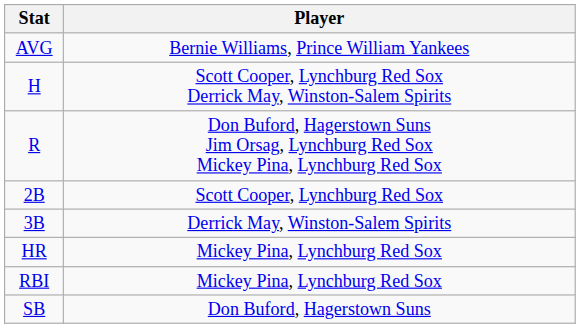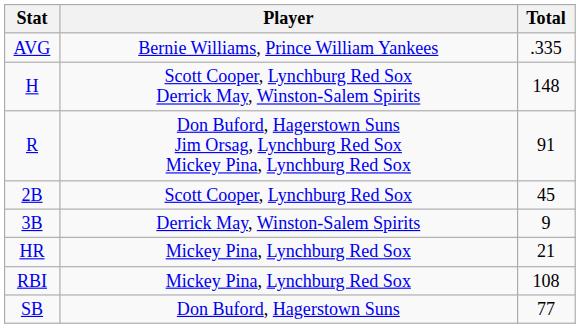 <table class="wikitable" width="40%" style="text-align:center;">
 <tr>
 <th width="5%">Stat</th>
 <th width="60%">Player</th>
+<th width="5%">Total</th>
 </tr>
 <tr>
 <td><a href='#'>AVG</a></td>
 <td><a href='#'>Bernie Williams</a>, <a href='#'>Prince William Yankees</a></td>
+<td>.335</td>
 </tr>
 <tr>
 <td><a href='#'>H</a></td>
 <td><a href='#'>Scott Cooper</a>, <a href='#'>Lynchburg Red Sox</a> <br> <a href='#'>Derrick May</a>, <a href='#'>Winston-Salem Spirits</a></td>
+<td>148</td>
 </tr>
 <tr>
 <td><a href='#'>R</a></td>
 <td><a href='#'>Don Buford</a>, <a href='#'>Hagerstown Suns</a> <br> <a href='#'>Jim Orsag</a>, <a href='#'>Lynchburg Red Sox</a> <br> <a href='#'>Mickey Pina</a>, <a href='#'>Lynchburg Red Sox</a></td>
+<td>91</td>
 </tr>
 <tr>
 <td><a href='#'>2B</a></td>
 <td><a href='#'>Scott Cooper</a>, <a href='#'>Lynchburg Red Sox</a></td>
+<td>45</td>
 </tr>
 <tr>
 <td><a href='#'>3B</a></td>
 <td><a href='#'>Derrick May</a>, <a href='#'>Winston-Salem Spirits</a></td>
+<td>9</td>
 </tr>
 <tr>
 <td><a href='#'>HR</a></td>
 <td><a href='#'>Mickey Pina</a>, <a href='#'>Lynchburg Red Sox</a></td>
+<td>21</td>
 </tr>
 <tr>
 <td><a href='#'>RBI</a></td>
 <td><a href='#'>Mickey Pina</a>, <a href='#'>Lynchburg Red Sox</a></td>
+<td>108</td>
 </tr>
 <tr>
 <td><a href='#'>SB</a></td>
 <td><a href='#'>Don Buford</a>, <a href='#'>Hagerstown Suns</a></td>
+<td>77</td>
 </tr>
 </table>
